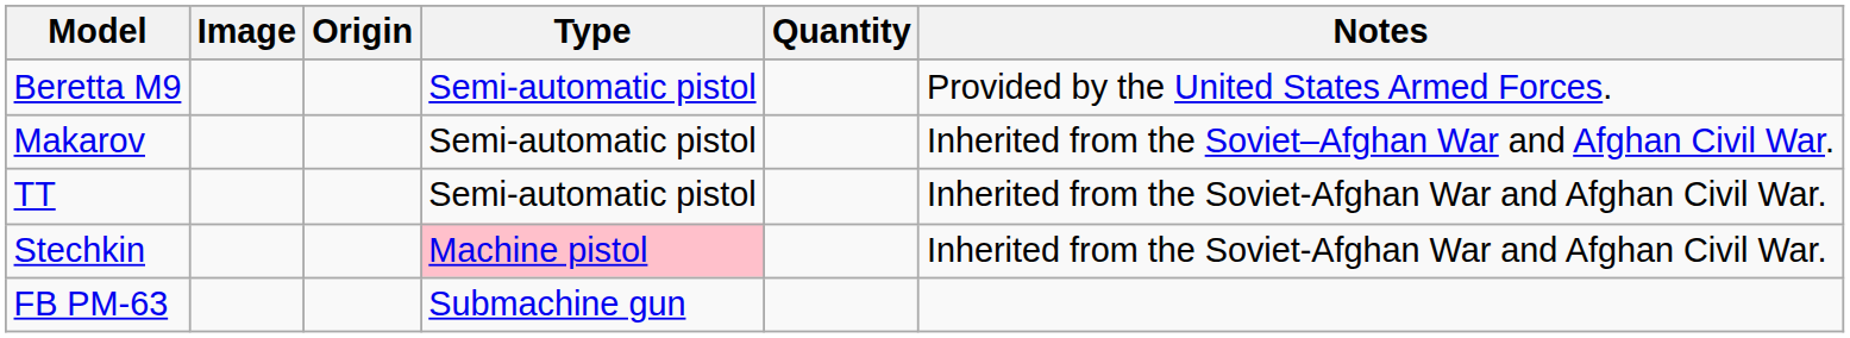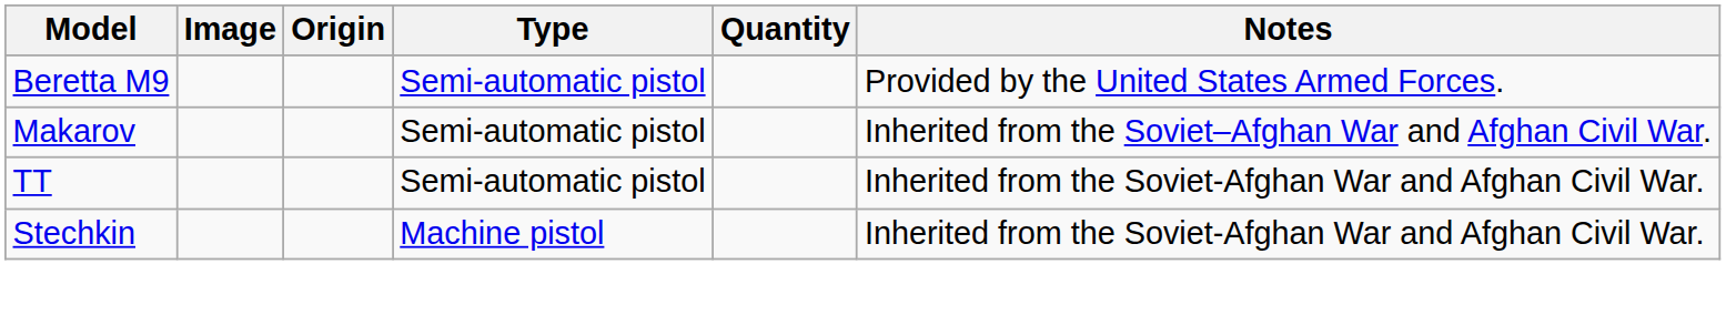 <table class="wikitable">
 <tr>
 <th>Model</th>
 <th>Image</th>
 <th>Origin</th>
 <th>Type</th>
 <th>Quantity</th>
 <th>Notes</th>
 </tr>
 <tr>
 <td><a href='#'>Beretta M9</a></td>
 <td></td>
 <td></td>
 <td><a href='#'>Semi-automatic pistol</a></td>
 <td></td>
 <td>Provided by the <a href='#'>United States Armed Forces</a>.</td>
 </tr>
 <tr>
 <td><a href='#'>Makarov</a></td>
 <td></td>
 <td></td>
 <td>Semi-automatic pistol</td>
 <td></td>
 <td>Inherited from the <a href='#'>Soviet–Afghan War</a> and <a href='#'>Afghan Civil War</a>.</td>
 </tr>
 <tr>
 <td><a href='#'>TT</a></td>
 <td></td>
 <td></td>
 <td>Semi-automatic pistol</td>
 <td></td>
 <td>Inherited from the Soviet-Afghan War and Afghan Civil War.</td>
 </tr>
 <tr>
 <td><a href='#'>Stechkin</a></td>
 <td></td>
 <td></td>
-<td style="background: pink;"><a href='#'>Machine pistol</a></td>
+<td><a href='#'>Machine pistol</a></td>
 <td></td>
 <td>Inherited from the Soviet-Afghan War and Afghan Civil War.</td>
 </tr>
-<tr>
-<td><a href='#'>FB PM-63</a></td>
-<td></td>
-<td></td>
-<td><a href='#'>Submachine gun</a></td>
-<td></td>
-<td></td>
-</tr>
 </table>
